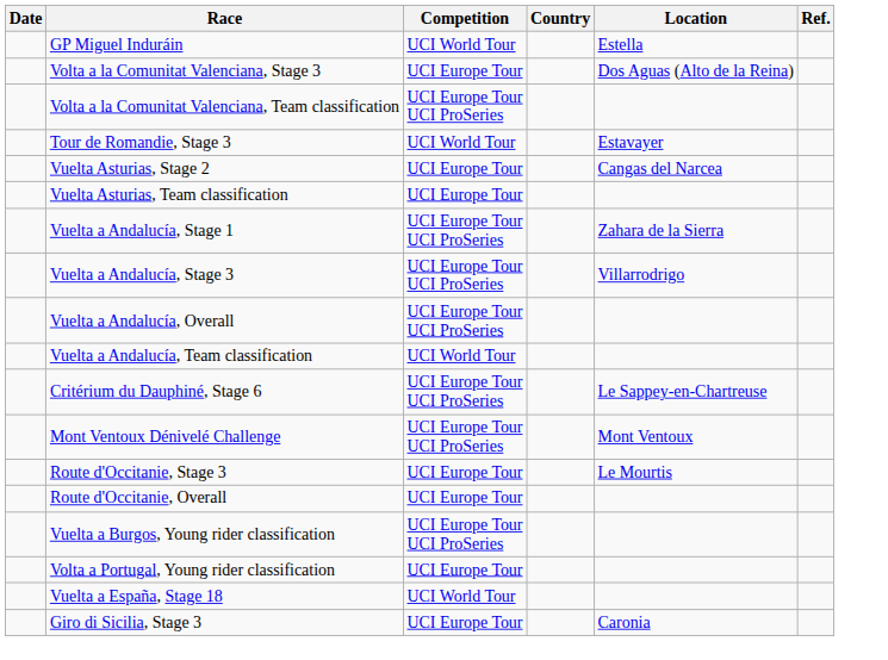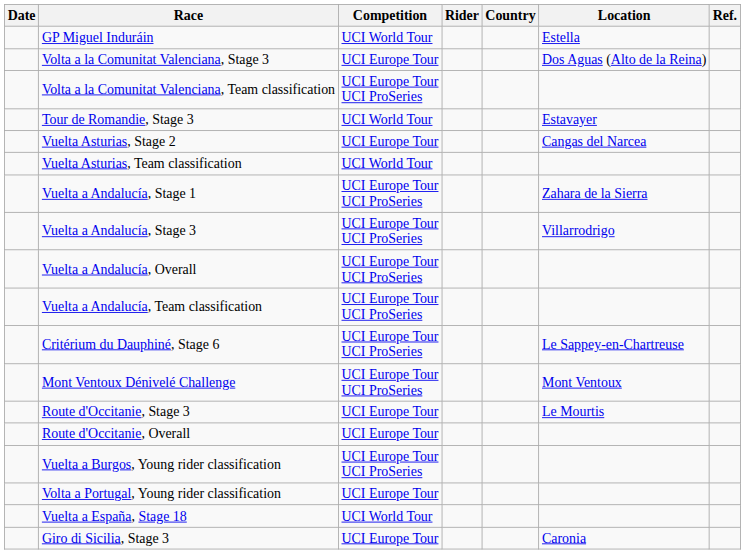 <table class="wikitable sortable">
 <tr>
 <th>Date</th>
 <th>Race</th>
 <th>Competition</th>
+<th>Rider</th>
 <th>Country</th>
 <th>Location</th>
 <th class="unsortable">Ref.</th>
 </tr>
 <tr>
 <td></td>
 <td><a href='#'>GP Miguel Induráin</a></td>
 <td><a href='#'>UCI World Tour</a></td>
 <td></td>
+<td></td>
 <td><a href='#'>Estella</a></td>
 <td align="center"></td>
 </tr>
 <tr>
 <td></td>
 <td><a href='#'>Volta a la Comunitat Valenciana</a>, Stage 3</td>
 <td><a href='#'>UCI Europe Tour</a></td>
 <td></td>
+<td></td>
 <td><a href='#'>Dos Aguas</a> (<a href='#'>Alto de la Reina</a>)</td>
 <td align="center"></td>
 </tr>
 <tr>
 <td></td>
 <td><a href='#'>Volta a la Comunitat Valenciana</a>, Team classification</td>
 <td><a href='#'>UCI Europe Tour</a> <br> <a href='#'>UCI ProSeries</a></td>
+<td align="center"></td>
 <td></td>
 <td></td>
 <td align="center"></td>
 </tr>
 <tr>
 <td></td>
 <td><a href='#'>Tour de Romandie</a>, Stage 3</td>
 <td><a href='#'>UCI World Tour</a></td>
 <td></td>
+<td></td>
 <td><a href='#'>Estavayer</a></td>
 <td align="center"></td>
 </tr>
 <tr>
 <td></td>
 <td><a href='#'>Vuelta Asturias</a>, Stage 2</td>
 <td><a href='#'>UCI Europe Tour</a></td>
 <td></td>
+<td></td>
 <td><a href='#'>Cangas del Narcea</a></td>
 <td align="center"></td>
 </tr>
 <tr>
 <td></td>
 <td><a href='#'>Vuelta Asturias</a>, Team classification</td>
-<td><a href='#'>UCI Europe Tour</a></td>
+<td><a href='#'>UCI World Tour</a></td>
+<td align="center"></td>
 <td></td>
 <td></td>
 <td align="center"></td>
 </tr>
 <tr>
 <td></td>
 <td><a href='#'>Vuelta a Andalucía</a>, Stage 1</td>
 <td><a href='#'>UCI Europe Tour</a> <br> <a href='#'>UCI ProSeries</a></td>
 <td></td>
+<td></td>
 <td><a href='#'>Zahara de la Sierra</a></td>
 <td align="center"></td>
 </tr>
 <tr>
 <td></td>
 <td><a href='#'>Vuelta a Andalucía</a>, Stage 3</td>
 <td><a href='#'>UCI Europe Tour</a> <br> <a href='#'>UCI ProSeries</a></td>
+<td></td>
 <td></td>
 <td><a href='#'>Villarrodrigo</a></td>
 <td align="center"></td>
 </tr>
 <tr>
 <td></td>
 <td><a href='#'>Vuelta a Andalucía</a>, Overall</td>
 <td><a href='#'>UCI Europe Tour</a> <br> <a href='#'>UCI ProSeries</a></td>
 <td></td>
 <td></td>
+<td></td>
 <td align="center"></td>
 </tr>
 <tr>
 <td></td>
 <td><a href='#'>Vuelta a Andalucía</a>, Team classification</td>
-<td><a href='#'>UCI World Tour</a></td>
+<td><a href='#'>UCI Europe Tour</a> <br> <a href='#'>UCI ProSeries</a></td>
+<td align="center"></td>
 <td></td>
 <td></td>
 <td align="center"></td>
 </tr>
 <tr>
 <td></td>
 <td><a href='#'>Critérium du Dauphiné</a>, Stage 6</td>
 <td><a href='#'>UCI Europe Tour</a> <br> <a href='#'>UCI ProSeries</a></td>
 <td></td>
+<td></td>
 <td><a href='#'>Le Sappey-en-Chartreuse</a></td>
 <td align="center"></td>
 </tr>
 <tr>
 <td></td>
 <td><a href='#'>Mont Ventoux Dénivelé Challenge</a></td>
 <td><a href='#'>UCI Europe Tour</a> <br> <a href='#'>UCI ProSeries</a></td>
 <td></td>
+<td></td>
 <td><a href='#'>Mont Ventoux</a></td>
 <td align="center"></td>
 </tr>
 <tr>
 <td></td>
 <td><a href='#'>Route d'Occitanie</a>, Stage 3</td>
 <td><a href='#'>UCI Europe Tour</a></td>
+<td></td>
 <td></td>
 <td><a href='#'>Le Mourtis</a></td>
 <td align="center"></td>
 </tr>
 <tr>
 <td></td>
 <td><a href='#'>Route d'Occitanie</a>, Overall</td>
 <td><a href='#'>UCI Europe Tour</a></td>
 <td></td>
 <td></td>
+<td></td>
 <td align="center"></td>
 </tr>
 <tr>
 <td></td>
 <td><a href='#'>Vuelta a Burgos</a>, Young rider classification</td>
 <td><a href='#'>UCI Europe Tour</a> <br> <a href='#'>UCI ProSeries</a></td>
+<td></td>
 <td></td>
 <td></td>
 <td align="center"></td>
 </tr>
 <tr>
 <td></td>
 <td><a href='#'>Volta a Portugal</a>, Young rider classification</td>
 <td><a href='#'>UCI Europe Tour</a></td>
 <td></td>
 <td></td>
+<td></td>
 <td align="center"></td>
 </tr>
 <tr>
 <td></td>
 <td><a href='#'>Vuelta a España</a>, <a href='#'>Stage 18</a></td>
 <td><a href='#'>UCI World Tour</a></td>
+<td></td>
 <td></td>
 <td></td>
 <td align="center"></td>
 </tr>
 <tr>
 <td></td>
 <td><a href='#'>Giro di Sicilia</a>, Stage 3</td>
 <td><a href='#'>UCI Europe Tour</a></td>
 <td></td>
+<td></td>
 <td><a href='#'>Caronia</a></td>
 <td align="center"></td>
 </tr>
 </table>
